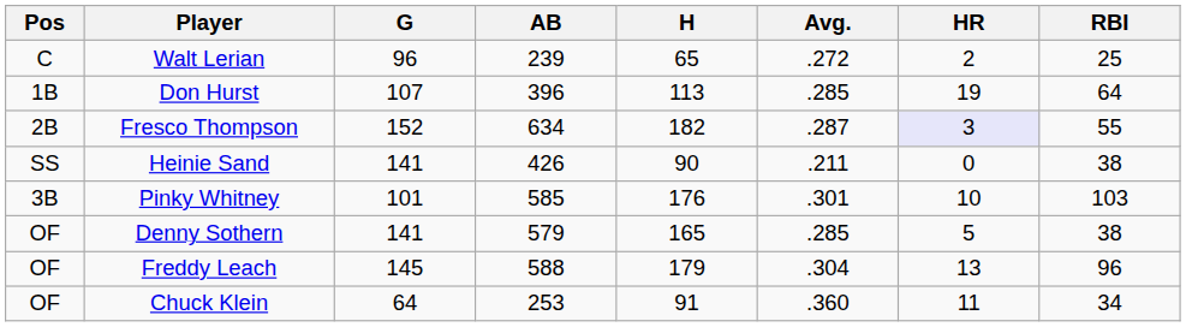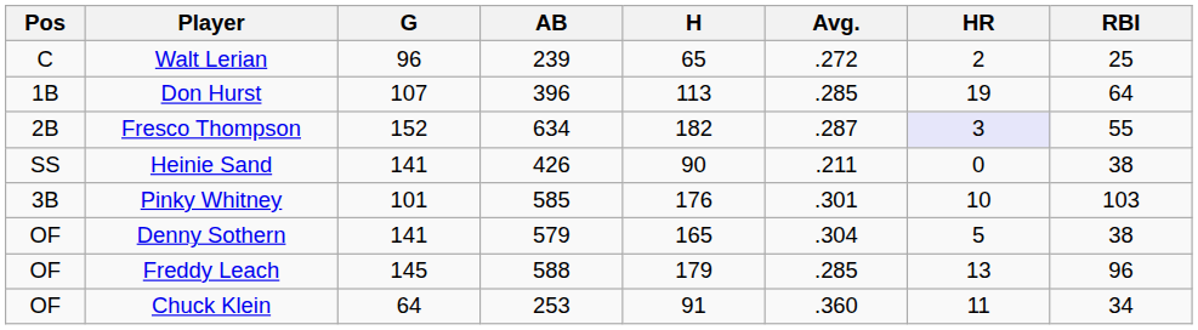 <table class="wikitable sortable">
 <tr>
 <th bgcolor="#DDDDFF" width="5%">Pos</th>
 <th bgcolor="#DDDDFF" width="16%">Player</th>
 <th bgcolor="#DDDDFF" width="9%">G</th>
 <th bgcolor="#DDDDFF" width="9%">AB</th>
 <th bgcolor="#DDDDFF" width="9%">H</th>
 <th bgcolor="#DDDDFF" width="9%">Avg.</th>
 <th bgcolor="#DDDDFF" width="9%">HR</th>
 <th bgcolor="#DDDDFF" width="9%">RBI</th>
 </tr>
 <tr align="center">
 <td>C</td>
 <td><a href='#'>Walt Lerian</a></td>
 <td>96</td>
 <td>239</td>
 <td>65</td>
 <td>.272</td>
 <td>2</td>
 <td>25</td>
 </tr>
 <tr align="center">
 <td>1B</td>
 <td><a href='#'>Don Hurst</a></td>
 <td>107</td>
 <td>396</td>
 <td>113</td>
 <td>.285</td>
 <td>19</td>
 <td>64</td>
 </tr>
 <tr align="center">
 <td>2B</td>
 <td><a href='#'>Fresco Thompson</a></td>
 <td>152</td>
 <td>634</td>
 <td>182</td>
 <td>.287</td>
 <td style="background: lavender;">3</td>
 <td>55</td>
 </tr>
 <tr align="center">
 <td>SS</td>
 <td><a href='#'>Heinie Sand</a></td>
 <td>141</td>
 <td>426</td>
 <td>90</td>
 <td>.211</td>
 <td>0</td>
 <td>38</td>
 </tr>
 <tr align="center">
 <td>3B</td>
 <td><a href='#'>Pinky Whitney</a></td>
 <td>101</td>
 <td>585</td>
 <td>176</td>
 <td>.301</td>
 <td>10</td>
 <td>103</td>
 </tr>
 <tr align="center">
 <td>OF</td>
 <td><a href='#'>Denny Sothern</a></td>
 <td>141</td>
 <td>579</td>
 <td>165</td>
-<td>.285</td>
+<td>.304</td>
 <td>5</td>
 <td>38</td>
 </tr>
 <tr align="center">
 <td>OF</td>
 <td><a href='#'>Freddy Leach</a></td>
 <td>145</td>
 <td>588</td>
 <td>179</td>
-<td>.304</td>
+<td>.285</td>
 <td>13</td>
 <td>96</td>
 </tr>
 <tr align="center">
 <td>OF</td>
 <td><a href='#'>Chuck Klein</a></td>
 <td>64</td>
 <td>253</td>
 <td>91</td>
 <td>.360</td>
 <td>11</td>
 <td>34</td>
 </tr>
 </table>
